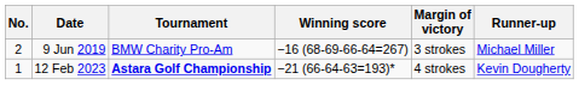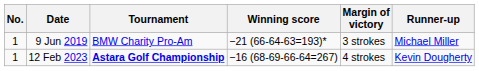 <table class="wikitable" style="font-size:95%;">
 <tr>
 <th>No.</th>
 <th>Date</th>
 <th>Tournament</th>
 <th>Winning score</th>
 <th>Margin of<br>victory</th>
 <th>Runner-up</th>
 </tr>
 <tr>
-<td align=center>2</td>
+<td align=center>1</td>
 <td align=right>9 Jun <a href='#'>2019</a></td>
 <td><a href='#'>BMW Charity Pro-Am</a></td>
-<td>−16 (68-69-66-64=267)</td>
+<td>−21 (66-64-63=193)*</td>
 <td>3 strokes</td>
 <td> <a href='#'>Michael Miller</a></td>
 </tr>
 <tr>
 <td align=center>1</td>
 <td align=right>12 Feb <a href='#'>2023</a></td>
 <td><strong><a href='#'>Astara Golf Championship</a></strong></td>
-<td>−21 (66-64-63=193)*</td>
+<td>−16 (68-69-66-64=267)</td>
 <td>4 strokes</td>
 <td> <a href='#'>Kevin Dougherty</a></td>
 </tr>
 </table>
